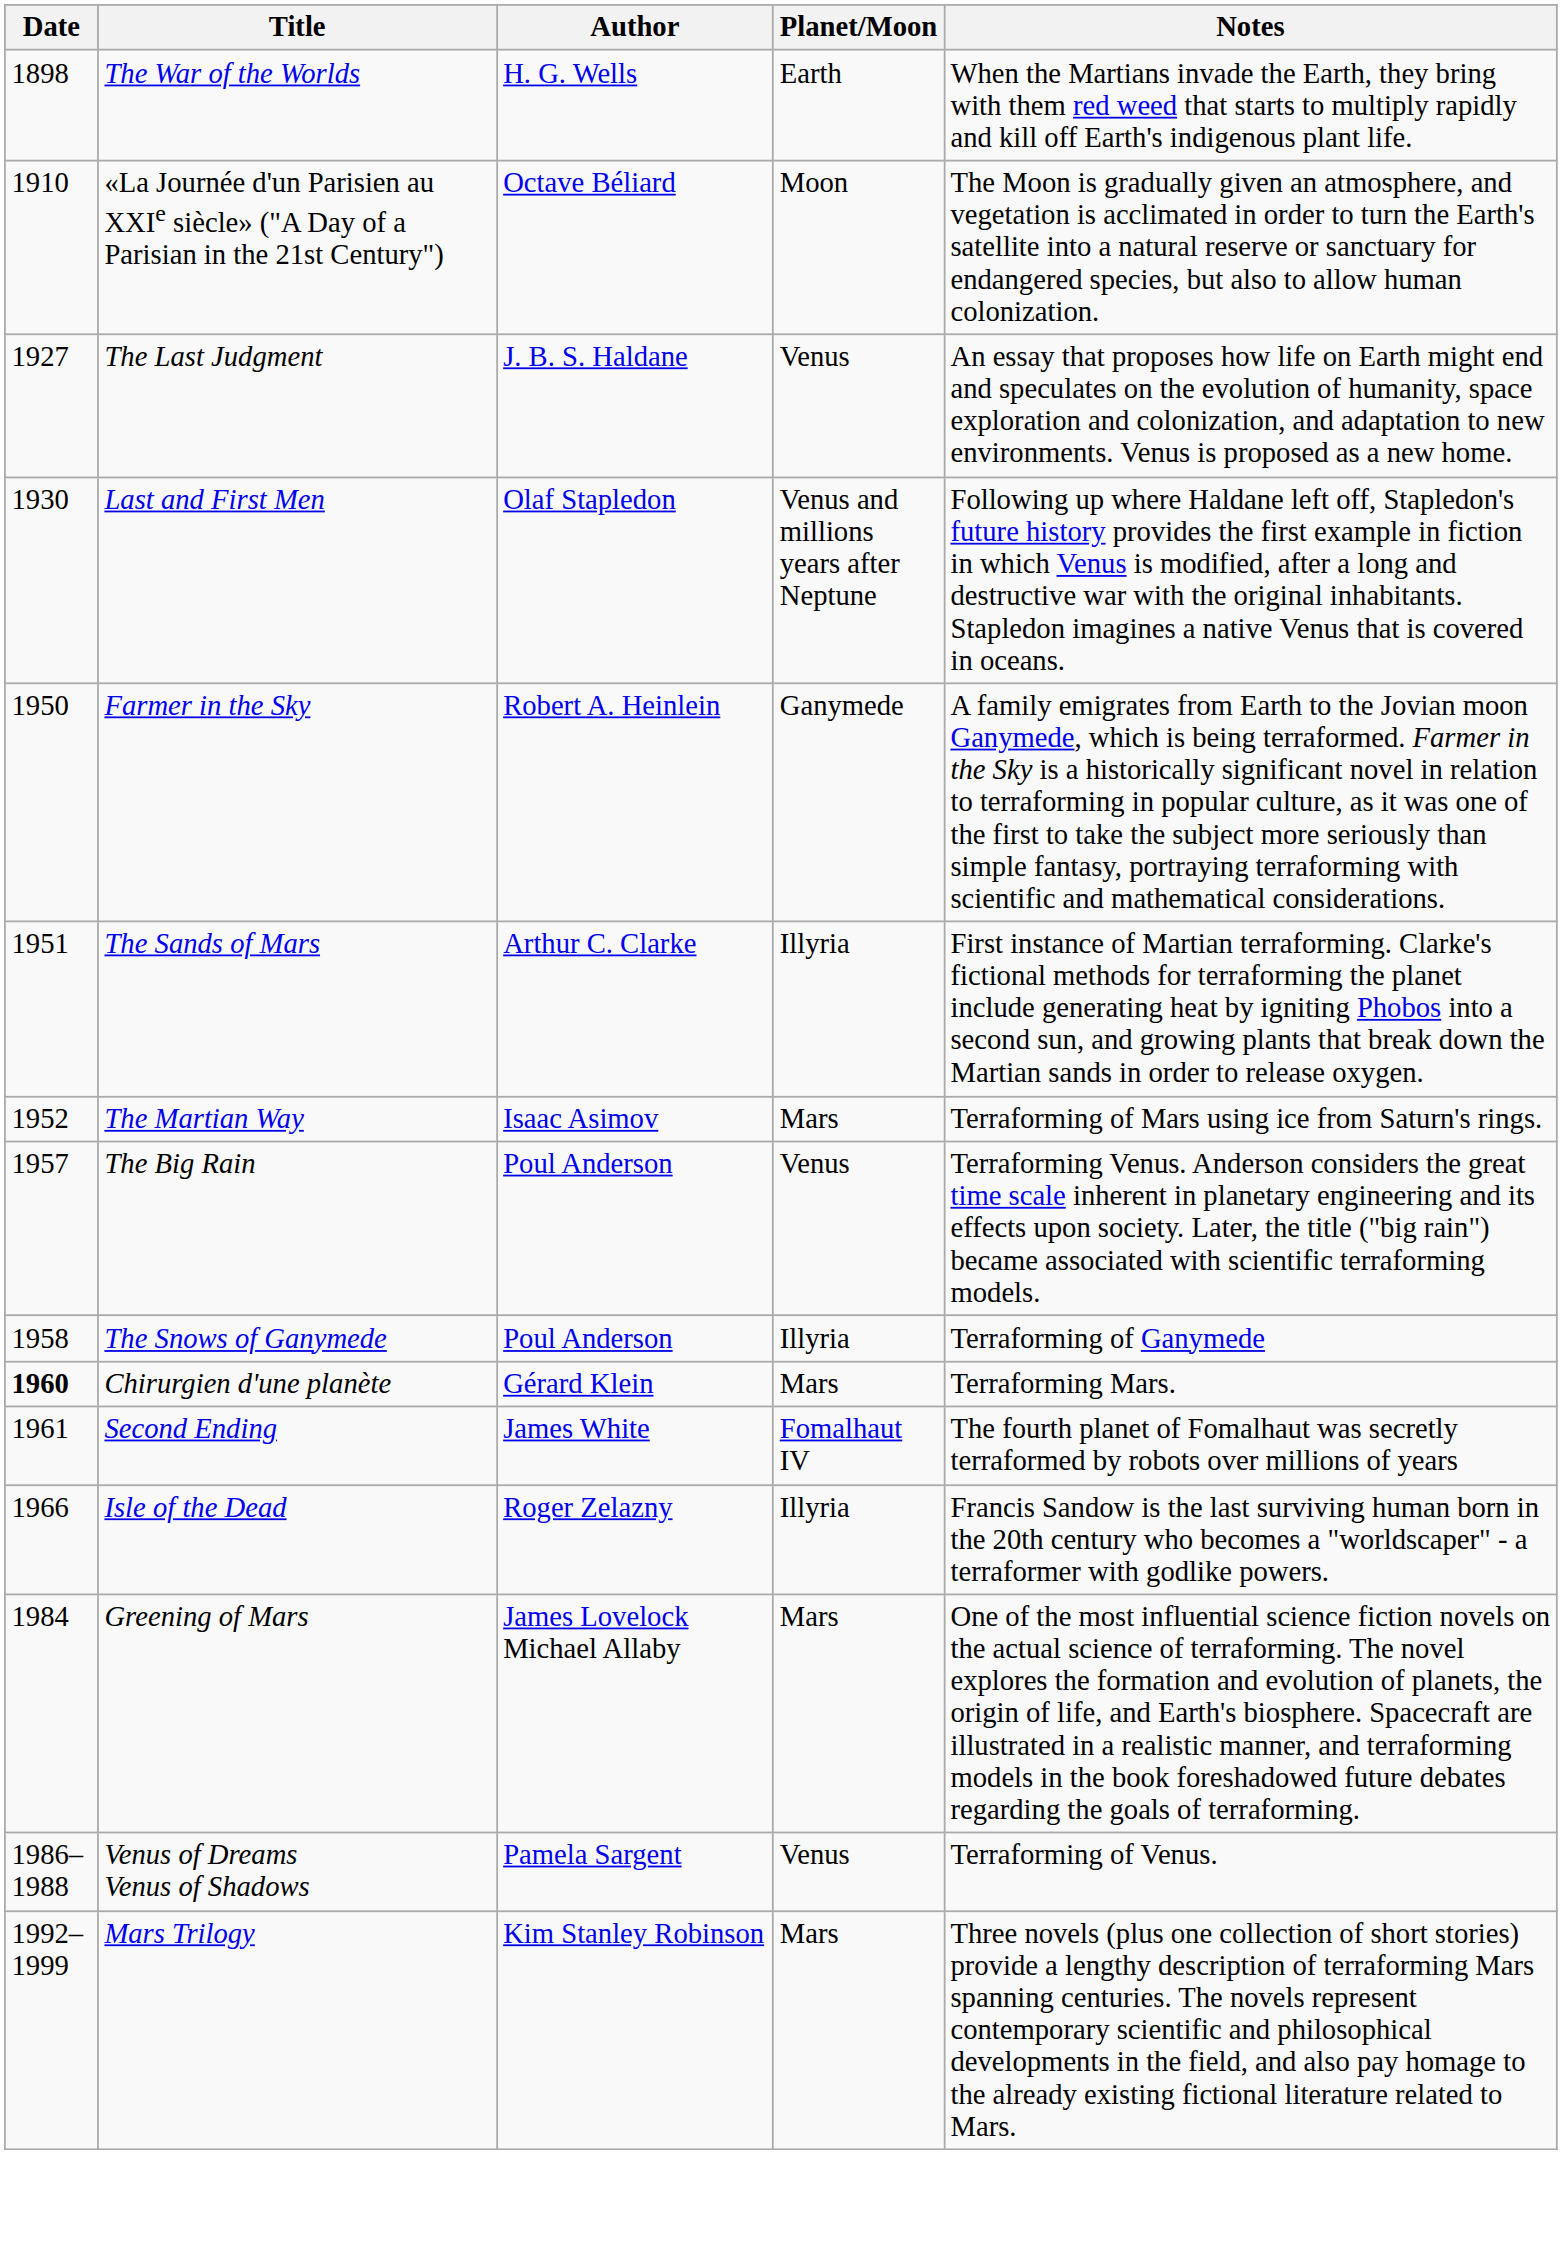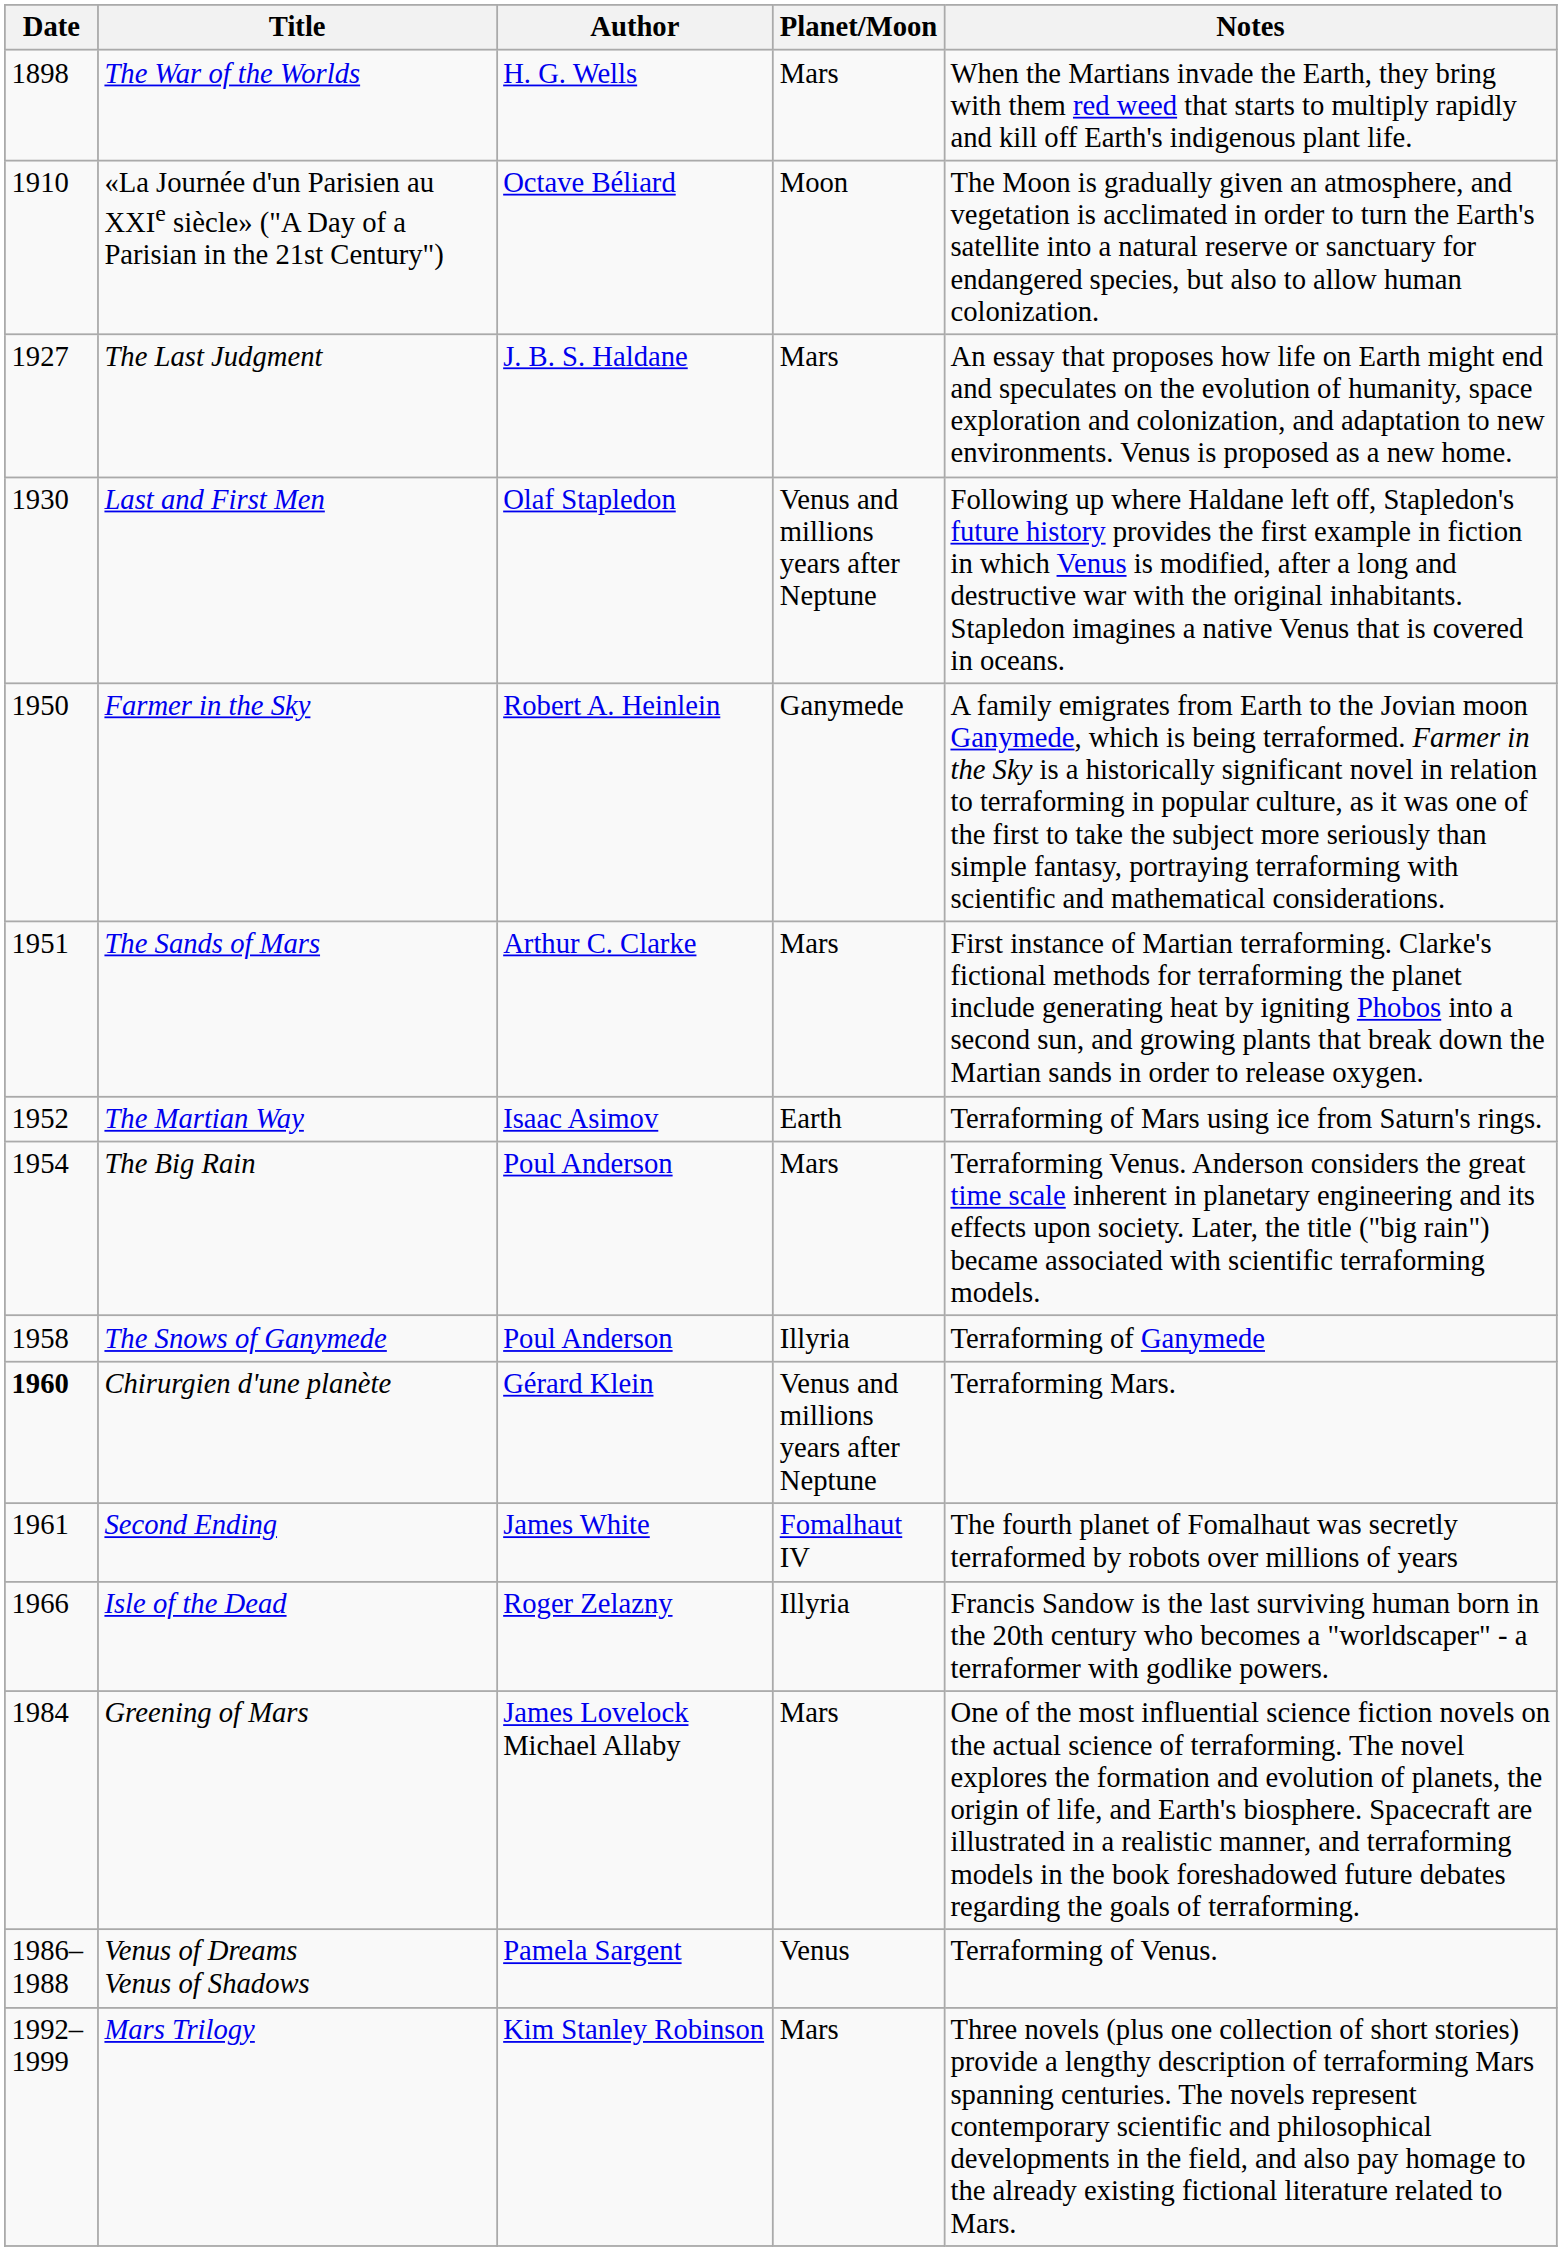 <table class="wikitable sortable">
 <tr>
 <th style="width:6%;">Date</th>
 <th style="width:26%;">Title</th>
 <th style="width:18%;">Author</th>
 <th style="width:10%;">Planet/Moon</th>
 <th style="width:50%;">Notes</th>
 </tr>
 <tr valign="top">
 <td>1898</td>
 <td><em><a href='#'>The War of the Worlds</a></em></td>
 <td><a href='#'>H. G. Wells</a></td>
-<td>Earth</td>
+<td>Mars</td>
 <td>When the Martians invade the Earth, they bring with them <a href='#'>red weed</a> that starts to multiply rapidly and kill off Earth's indigenous plant life.</td>
 </tr>
 <tr valign="top">
 <td>1910</td>
 <td>«La Journée d'un Parisien au XXI<sup>e</sup> siècle» ("A Day of a Parisian in the 21st Century")</td>
 <td><a href='#'>Octave Béliard</a></td>
 <td>Moon</td>
 <td>The Moon is gradually given an atmosphere, and vegetation is acclimated in order to turn the Earth's satellite into a natural reserve or sanctuary for endangered species, but also to allow human colonization.</td>
 </tr>
 <tr valign="top">
 <td>1927</td>
 <td Possible Worlds and Other Essays><em>The Last Judgment</em></td>
 <td><a href='#'>J. B. S. Haldane</a></td>
-<td>Venus</td>
+<td>Mars</td>
 <td>An essay that proposes how life on Earth might end and speculates on the evolution of humanity, space exploration and colonization, and adaptation to new environments.  Venus is proposed as a new home.</td>
 </tr>
 <tr valign="top">
 <td>1930</td>
 <td><em><a href='#'>Last and First Men</a></em></td>
 <td><a href='#'>Olaf Stapledon</a></td>
 <td>Venus and millions years after Neptune</td>
 <td>Following up where Haldane left off, Stapledon's <a href='#'>future history</a> provides the first example in fiction in which <a href='#'>Venus</a> is modified, after a long and destructive war with the original inhabitants. Stapledon imagines a native Venus that is covered in oceans.</td>
 </tr>
 <tr valign="top">
 <td>1950</td>
 <td><em><a href='#'>Farmer in the Sky</a></em></td>
 <td><a href='#'>Robert A. Heinlein</a></td>
 <td>Ganymede</td>
 <td>A family emigrates from Earth to the Jovian moon <a href='#'>Ganymede</a>, which is being terraformed. <em>Farmer in the Sky</em> is a historically significant novel in relation to terraforming in popular culture, as it was one of the first to take the subject more seriously than simple fantasy, portraying terraforming with scientific and mathematical considerations.</td>
 </tr>
 <tr valign="top">
 <td>1951</td>
 <td><em><a href='#'>The Sands of Mars</a></em></td>
 <td><a href='#'>Arthur C. Clarke</a></td>
-<td>Illyria</td>
+<td>Mars</td>
 <td>First instance of Martian terraforming.  Clarke's fictional methods for terraforming the planet include generating heat by igniting <a href='#'>Phobos</a> into a second sun, and growing plants that break down the Martian sands in order to release oxygen.</td>
 </tr>
 <tr valign="top">
 <td>1952</td>
 <td><em><a href='#'>The Martian Way</a></em></td>
 <td><a href='#'>Isaac Asimov</a></td>
-<td>Mars</td>
+<td>Earth</td>
 <td>Terraforming of Mars using ice from Saturn's rings.</td>
 </tr>
 <tr valign="top">
-<td>1957</td>
+<td>1954</td>
 <td><em>The Big Rain</em></td>
 <td><a href='#'>Poul Anderson</a></td>
-<td>Venus</td>
+<td>Mars</td>
 <td>Terraforming Venus. Anderson considers the great <a href='#'>time scale</a> inherent in planetary engineering and its effects upon society. Later, the title ("big rain") became associated with scientific terraforming models.</td>
 </tr>
 <tr valign="top">
 <td>1958</td>
 <td><em><a href='#'>The Snows of Ganymede</a></em></td>
 <td><a href='#'>Poul Anderson</a></td>
 <td>Illyria</td>
 <td>Terraforming of <a href='#'>Ganymede</a></td>
 </tr>
 <tr valign="top">
 <td><strong>1960</strong></td>
 <td><em>Chirurgien d'une planète</em></td>
 <td><a href='#'>Gérard Klein</a></td>
-<td>Mars</td>
+<td>Venus and millions years after Neptune</td>
 <td>Terraforming Mars.</td>
 </tr>
 <tr valign="top">
 <td>1961</td>
 <td><em><a href='#'>Second Ending</a></em></td>
 <td><a href='#'>James White</a></td>
 <td><a href='#'>Fomalhaut</a> IV</td>
 <td>The fourth planet of Fomalhaut was secretly terraformed by robots over millions of years</td>
 </tr>
 <tr valign="top">
 <td>1966</td>
 <td><em><a href='#'>Isle of the Dead</a></em></td>
 <td><a href='#'>Roger Zelazny</a></td>
 <td>Illyria</td>
 <td>Francis Sandow is the last surviving human born in the 20th century who becomes a "worldscaper" - a terraformer with godlike powers.</td>
 </tr>
 <tr valign="top">
 <td>1984</td>
 <td><em>Greening of Mars</em></td>
 <td><a href='#'>James Lovelock</a><br>Michael Allaby</td>
 <td>Mars</td>
 <td>One of the most influential science fiction novels on the actual science of terraforming. The novel explores the formation and evolution of planets, the origin of life, and Earth's biosphere. Spacecraft are illustrated in a realistic manner, and terraforming models in the book foreshadowed future debates regarding the goals of terraforming.</td>
 </tr>
 <tr valign="top">
 <td>1986–1988</td>
 <td><em>Venus of Dreams</em><br><em>Venus of Shadows</em></td>
 <td><a href='#'>Pamela Sargent</a></td>
 <td>Venus</td>
 <td>Terraforming of Venus.</td>
 </tr>
 <tr valign="top">
 <td>1992–1999</td>
 <td><em><a href='#'>Mars Trilogy</a></em></td>
 <td><a href='#'>Kim Stanley Robinson</a></td>
 <td>Mars</td>
 <td>Three novels (plus one collection of short stories) provide a lengthy description of terraforming Mars spanning centuries. The novels represent contemporary scientific and philosophical developments in the field, and also pay homage to the already existing fictional literature related to Mars.</td>
 </tr>
 </table>
